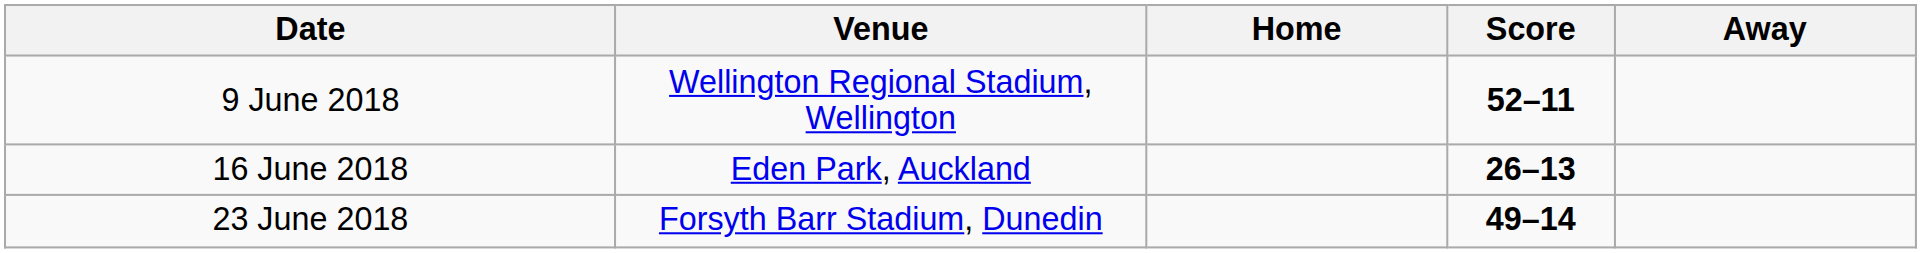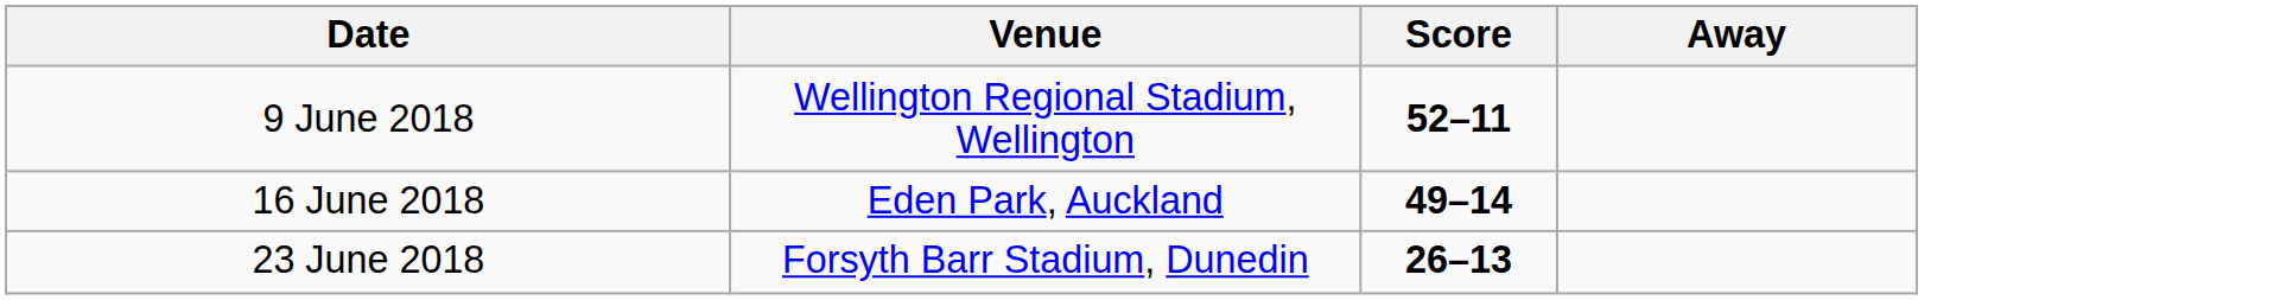 <table class="wikitable" style="text-align:center;">
 <tr>
 <th style="width:295px">Date</th>
 <th scope="col" style="width: 255px;">Venue</th>
-<th style="width:142px">Home</th>
 <th style="width:75px">Score</th>
 <th style="width:142px">Away</th>
 </tr>
 <tr>
 <td>9 June 2018</td>
 <td><a href='#'>Wellington Regional Stadium</a>, <a href='#'>Wellington</a></td>
-<td align=right></td>
 <td><strong>52–11</strong></td>
 <td align=left></td>
 </tr>
 <tr>
 <td>16 June 2018</td>
 <td><a href='#'>Eden Park</a>, <a href='#'>Auckland</a></td>
-<td align=right></td>
-<td><strong>26–13</strong></td>
+<td><strong>49–14</strong></td>
 <td align=left></td>
 </tr>
 <tr>
 <td>23 June 2018</td>
 <td><a href='#'>Forsyth Barr Stadium</a>, <a href='#'>Dunedin</a></td>
-<td align=right></td>
-<td><strong>49–14</strong></td>
+<td><strong>26–13</strong></td>
 <td align=left></td>
 </tr>
 </table>
